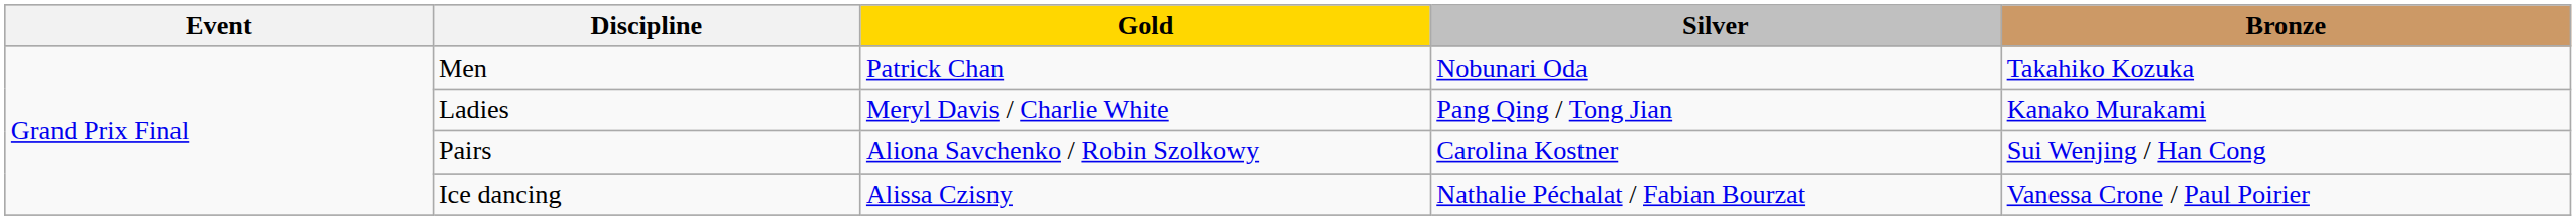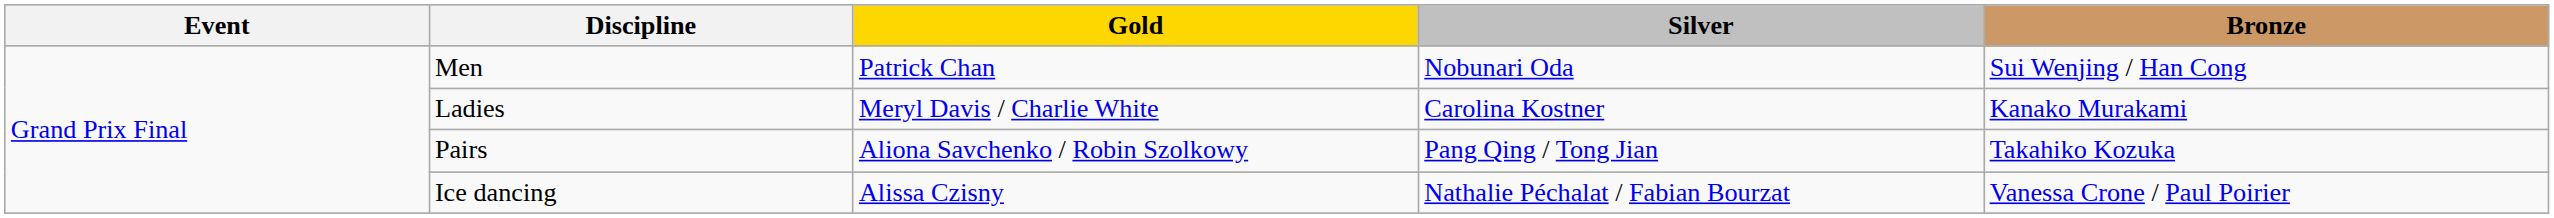 <table class="wikitable" width="98%">
 <tr>
 <th width="15%">Event</th>
 <th width="15%">Discipline</th>
 <td width = "20%" align="center" bgcolor="gold"><strong>Gold</strong></td>
 <td width = "20%" align="center" bgcolor="silver"><strong>Silver</strong></td>
 <td width = "20%" align="center" bgcolor="cc9966"><strong>Bronze</strong></td>
 </tr>
 <tr>
 <td rowspan="4"><a href='#'>Grand Prix Final</a></td>
 <td>Men</td>
 <td> <a href='#'>Patrick Chan</a></td>
 <td> <a href='#'>Nobunari Oda</a></td>
-<td> <a href='#'>Takahiko Kozuka</a></td>
+<td> <a href='#'>Sui Wenjing</a> / <a href='#'>Han Cong</a></td>
 </tr>
 <tr>
 <td>Ladies</td>
 <td> <a href='#'>Meryl Davis</a> / <a href='#'>Charlie White</a></td>
-<td> <a href='#'>Pang Qing</a> / <a href='#'>Tong Jian</a></td>
+<td> <a href='#'>Carolina Kostner</a></td>
 <td> <a href='#'>Kanako Murakami</a></td>
 </tr>
 <tr>
 <td>Pairs</td>
 <td> <a href='#'>Aliona Savchenko</a> / <a href='#'>Robin Szolkowy</a></td>
-<td> <a href='#'>Carolina Kostner</a></td>
-<td> <a href='#'>Sui Wenjing</a> / <a href='#'>Han Cong</a></td>
+<td> <a href='#'>Pang Qing</a> / <a href='#'>Tong Jian</a></td>
+<td> <a href='#'>Takahiko Kozuka</a></td>
 </tr>
 <tr>
 <td>Ice dancing</td>
 <td> <a href='#'>Alissa Czisny</a></td>
 <td> <a href='#'>Nathalie Péchalat</a> / <a href='#'>Fabian Bourzat</a></td>
 <td> <a href='#'>Vanessa Crone</a> / <a href='#'>Paul Poirier</a></td>
 </tr>
 </table>
